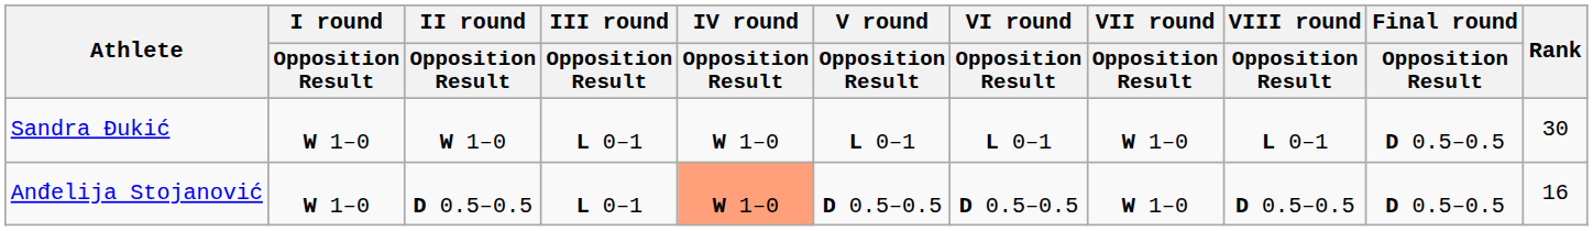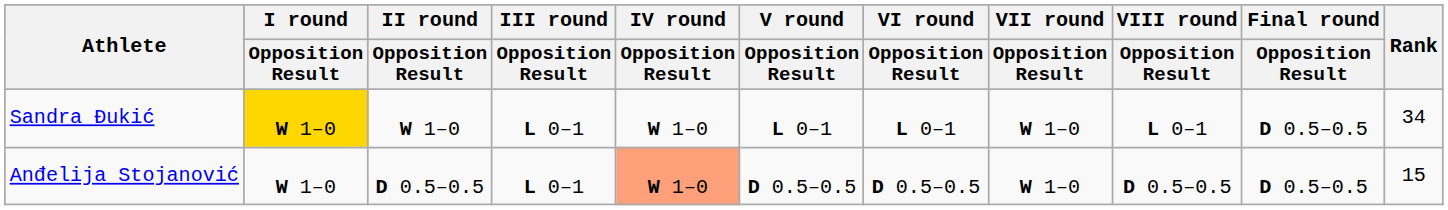 <table class="wikitable" style="text-align:left; font-size:90%">
 <tr>
 <th rowspan="2">Athlete</th>
 <th>I round</th>
 <th>II round</th>
 <th>III round</th>
 <th>IV round</th>
 <th>V round</th>
 <th>VI round</th>
 <th>VII round</th>
 <th>VIII round</th>
 <th>Final round</th>
 <th rowspan=2>Rank</th>
 </tr>
 <tr style="font-size: 95%">
 <th>Opposition<br>Result</th>
 <th>Opposition<br>Result</th>
 <th>Opposition<br>Result</th>
 <th>Opposition<br>Result</th>
 <th>Opposition<br>Result</th>
 <th>Opposition<br>Result</th>
 <th>Opposition<br>Result</th>
 <th>Opposition<br>Result</th>
 <th>Opposition<br>Result</th>
 </tr>
 <tr>
 <td><a href='#'>Sandra Đukić</a></td>
-<td align=center><br><strong>W</strong> 1–0</td>
+<td align=center style="background: gold;"><br><strong>W</strong> 1–0</td>
 <td align=center><br><strong>W</strong> 1–0</td>
 <td align=center><br><strong>L</strong> 0–1</td>
 <td align=center><br><strong>W</strong> 1–0</td>
 <td align=center><br><strong>L</strong> 0–1</td>
 <td align=center><br><strong>L</strong> 0–1</td>
 <td align=center><br><strong>W</strong> 1–0</td>
 <td align=center><br><strong>L</strong> 0–1</td>
 <td align=center><br><strong>D</strong> 0.5–0.5</td>
-<td align=center>30</td>
+<td align=center>34</td>
 </tr>
 <tr>
 <td><a href='#'>Anđelija Stojanović</a></td>
 <td align=center><br><strong>W</strong> 1–0</td>
 <td align=center><br><strong>D</strong> 0.5–0.5</td>
 <td align=center><br><strong>L</strong> 0–1</td>
 <td align=center style="background: lightsalmon;"><br><strong>W</strong> 1–0</td>
 <td align=center><br><strong>D</strong> 0.5–0.5</td>
 <td align=center><br><strong>D</strong> 0.5–0.5</td>
 <td align=center><br><strong>W</strong> 1–0</td>
 <td align=center><br><strong>D</strong> 0.5–0.5</td>
 <td align=center><br><strong>D</strong> 0.5–0.5</td>
-<td align=center>16</td>
+<td align=center>15</td>
 </tr>
 </table>
